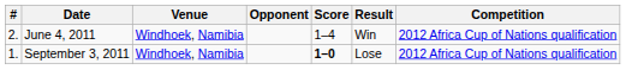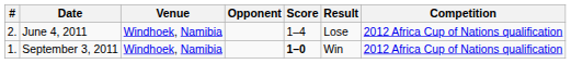 <table class="wikitable">
 <tr>
 <th>#</th>
 <th>Date</th>
 <th>Venue</th>
 <th>Opponent</th>
 <th>Score</th>
 <th>Result</th>
 <th>Competition</th>
 </tr>
 <tr>
 <td>2.</td>
 <td>June 4, 2011</td>
 <td><a href='#'>Windhoek</a>, <a href='#'>Namibia</a></td>
 <td></td>
 <td>1–4</td>
-<td>Win</td>
+<td>Lose</td>
 <td><a href='#'>2012 Africa Cup of Nations qualification</a></td>
 </tr>
 <tr>
 <td>1.</td>
 <td>September 3, 2011</td>
 <td><a href='#'>Windhoek</a>, <a href='#'>Namibia</a></td>
 <td></td>
 <td><strong>1–0</strong></td>
-<td>Lose</td>
+<td>Win</td>
 <td><a href='#'>2012 Africa Cup of Nations qualification</a></td>
 </tr>
 </table>
